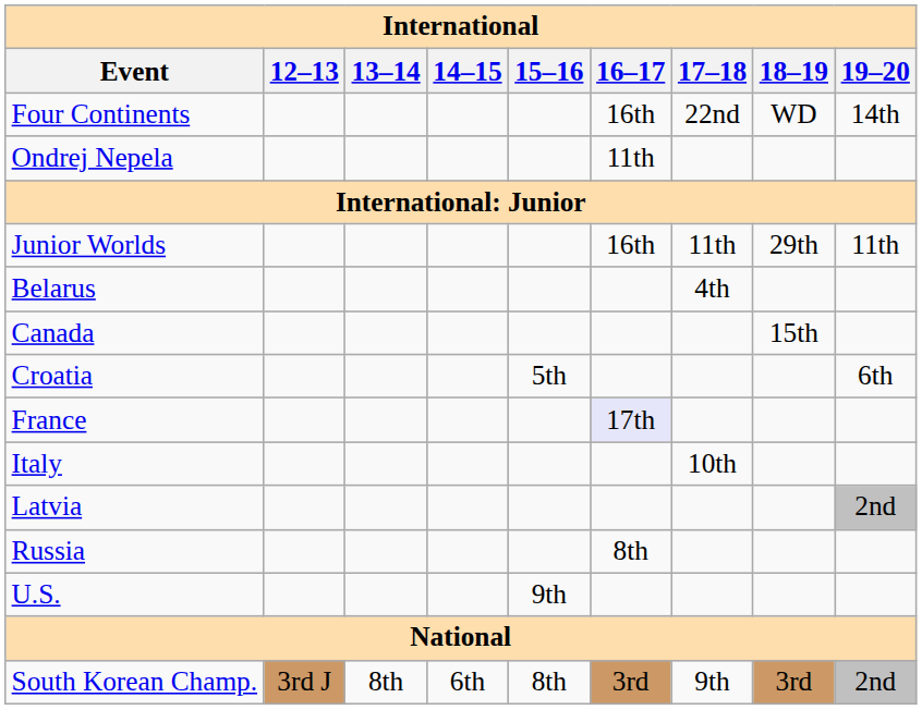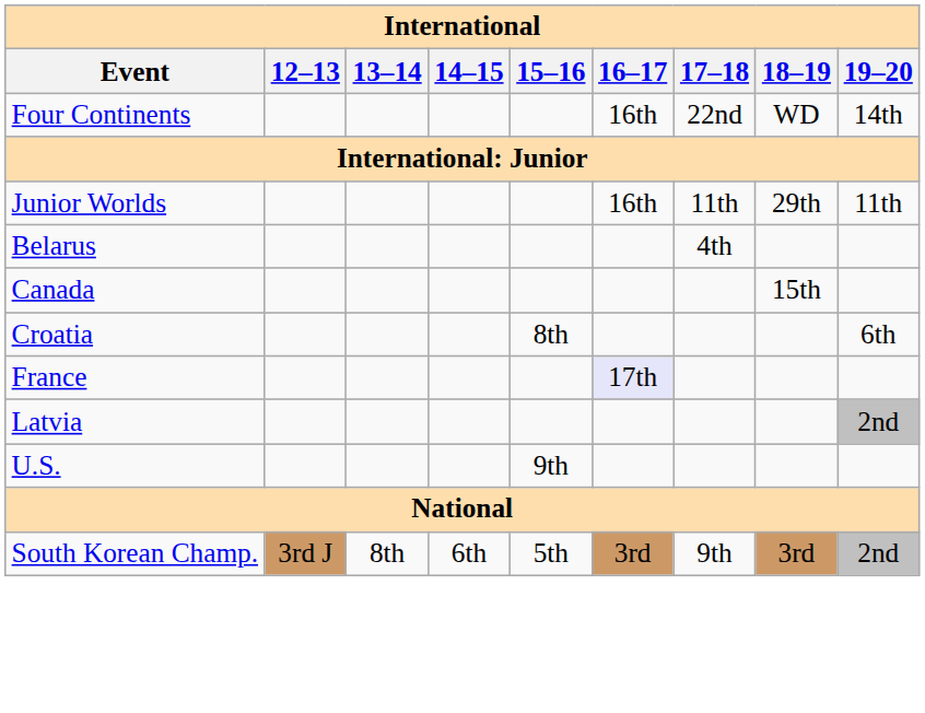 <table class="wikitable" style="text-align:center">
 <tr>
 <th style="background-color: #ffdead; " colspan=9 align=center>International</th>
 </tr>
 <tr>
 <th>Event</th>
 <th><a href='#'>12–13</a></th>
 <th><a href='#'>13–14</a></th>
 <th><a href='#'>14–15</a></th>
 <th><a href='#'>15–16</a></th>
 <th><a href='#'>16–17</a></th>
 <th><a href='#'>17–18</a></th>
 <th><a href='#'>18–19</a></th>
 <th><a href='#'>19–20</a></th>
 </tr>
 <tr>
 <td align=left><a href='#'>Four Continents</a></td>
 <td></td>
 <td></td>
 <td></td>
 <td></td>
 <td>16th</td>
 <td>22nd</td>
 <td>WD</td>
 <td>14th</td>
-</tr>
-<tr>
-<td align=left> <a href='#'>Ondrej Nepela</a></td>
-<td></td>
-<td></td>
-<td></td>
-<td></td>
-<td>11th</td>
-<td></td>
-<td></td>
-<td></td>
 </tr>
 <tr>
 <th style="background-color: #ffdead; " colspan=9 align=center>International: Junior</th>
 </tr>
 <tr>
 <td align=left><a href='#'>Junior Worlds</a></td>
 <td></td>
 <td></td>
 <td></td>
 <td></td>
 <td>16th</td>
 <td>11th</td>
 <td>29th</td>
 <td>11th</td>
 </tr>
 <tr>
 <td align=left> <a href='#'>Belarus</a></td>
 <td></td>
 <td></td>
 <td></td>
 <td></td>
 <td></td>
 <td>4th</td>
 <td></td>
 <td></td>
 </tr>
 <tr>
 <td align=left> <a href='#'>Canada</a></td>
 <td></td>
 <td></td>
 <td></td>
 <td></td>
 <td></td>
 <td></td>
 <td>15th</td>
 <td></td>
 </tr>
 <tr>
 <td align=left> <a href='#'>Croatia</a></td>
 <td></td>
 <td></td>
 <td></td>
-<td>5th</td>
+<td>8th</td>
 <td></td>
 <td></td>
 <td></td>
 <td>6th</td>
 </tr>
 <tr>
 <td align=left> <a href='#'>France</a></td>
 <td></td>
 <td></td>
 <td></td>
 <td></td>
 <td style="background: lavender;">17th</td>
 <td></td>
 <td></td>
 <td></td>
 </tr>
 <tr>
-<td align=left> <a href='#'>Italy</a></td>
-<td></td>
-<td></td>
-<td></td>
-<td></td>
-<td></td>
-<td>10th</td>
-<td></td>
-<td></td>
-</tr>
-<tr>
 <td align=left> <a href='#'>Latvia</a></td>
 <td></td>
 <td></td>
 <td></td>
 <td></td>
 <td></td>
 <td></td>
 <td></td>
 <td bgcolor=silver>2nd</td>
-</tr>
-<tr>
-<td align=left> <a href='#'>Russia</a></td>
-<td></td>
-<td></td>
-<td></td>
-<td></td>
-<td>8th</td>
-<td></td>
-<td></td>
-<td></td>
 </tr>
 <tr>
 <td align=left> <a href='#'>U.S.</a></td>
 <td></td>
 <td></td>
 <td></td>
 <td>9th</td>
 <td></td>
 <td></td>
 <td></td>
 <td></td>
 </tr>
 <tr>
 <th style="background-color: #ffdead; " colspan=9 align=center>National</th>
 </tr>
 <tr>
 <td align=left><a href='#'>South Korean Champ.</a></td>
 <td bgcolor=cc9966>3rd J</td>
 <td>8th</td>
 <td>6th</td>
-<td>8th</td>
+<td>5th</td>
 <td bgcolor=cc9966>3rd</td>
 <td>9th</td>
 <td bgcolor=cc9966>3rd</td>
 <td bgcolor=silver>2nd</td>
 </tr>
 </table>
